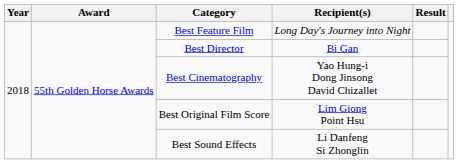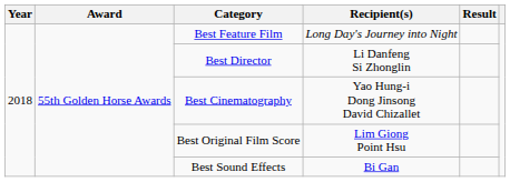 <table class="wikitable sortable plainrowheaders" style="text-align:center;">
 <tr>
 <th>Year</th>
 <th>Award</th>
 <th>Category</th>
 <th>Recipient(s)</th>
 <th>Result</th>
 <th class="unsortable"></th>
 </tr>
 <tr>
 <td rowspan="5">2018</td>
 <td rowspan="5"><a href='#'>55th Golden Horse Awards</a></td>
 <td><a href='#'>Best Feature Film</a></td>
 <td><em>Long Day's Journey into Night</em></td>
 <td></td>
 <td rowspan="5"></td>
 </tr>
 <tr>
 <td><a href='#'>Best Director</a></td>
-<td><a href='#'>Bi Gan</a></td>
+<td>Li Danfeng <br> Si Zhonglin</td>
 <td></td>
 </tr>
 <tr>
 <td><a href='#'>Best Cinematography</a></td>
 <td>Yao Hung-i <br> Dong Jinsong <br> David Chizallet</td>
 <td></td>
 </tr>
 <tr>
 <td>Best Original Film Score</td>
 <td><a href='#'>Lim Giong</a> <br> Point Hsu</td>
 <td></td>
 </tr>
 <tr>
 <td>Best Sound Effects</td>
-<td>Li Danfeng <br> Si Zhonglin</td>
+<td><a href='#'>Bi Gan</a></td>
 <td></td>
 </tr>
 </table>
